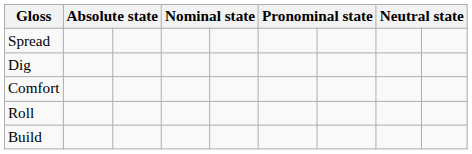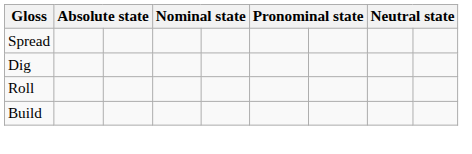 <table class="wikitable">
 <tr>
 <th>Gloss</th>
 <th colspan="2">Absolute state</th>
 <th colspan="2">Nominal state</th>
 <th colspan="2">Pronominal state</th>
 <th colspan="2">Neutral state</th>
 </tr>
 <tr>
 <td>Spread</td>
 <td></td>
 <td></td>
 <td></td>
 <td></td>
 <td></td>
 <td></td>
 <td></td>
 <td></td>
 </tr>
 <tr>
 <td>Dig</td>
-<td></td>
-<td></td>
-<td></td>
-<td></td>
-<td></td>
-<td></td>
-<td></td>
-<td></td>
-</tr>
-<tr>
-<td>Comfort</td>
 <td></td>
 <td></td>
 <td></td>
 <td></td>
 <td></td>
 <td></td>
 <td></td>
 <td></td>
 </tr>
 <tr>
 <td>Roll</td>
 <td></td>
 <td></td>
 <td></td>
 <td></td>
 <td></td>
 <td></td>
 <td></td>
 <td></td>
 </tr>
 <tr>
 <td>Build</td>
 <td></td>
 <td></td>
 <td></td>
 <td></td>
 <td></td>
 <td></td>
 <td></td>
 <td></td>
 </tr>
 </table>
